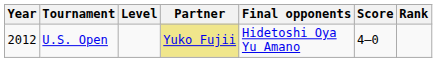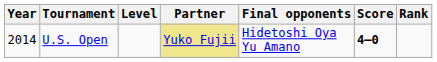 <table class="sortable wikitable" style="font-size: 95%;">
 <tr>
 <th>Year</th>
 <th>Tournament</th>
 <th>Level</th>
 <th>Partner</th>
 <th>Final opponents</th>
 <th>Score</th>
 <th>Rank</th>
 </tr>
 <tr>
-<td>2012</td>
+<td>2014</td>
 <td><a href='#'>U.S. Open</a></td>
 <td></td>
 <td style="background: khaki;"><a href='#'>Yuko Fujii</a></td>
 <td><a href='#'>Hidetoshi Oya</a><br><a href='#'>Yu Amano</a></td>
-<td>4–0</td>
+<td><strong>4–0</strong></td>
 <td></td>
 </tr>
 </table>
